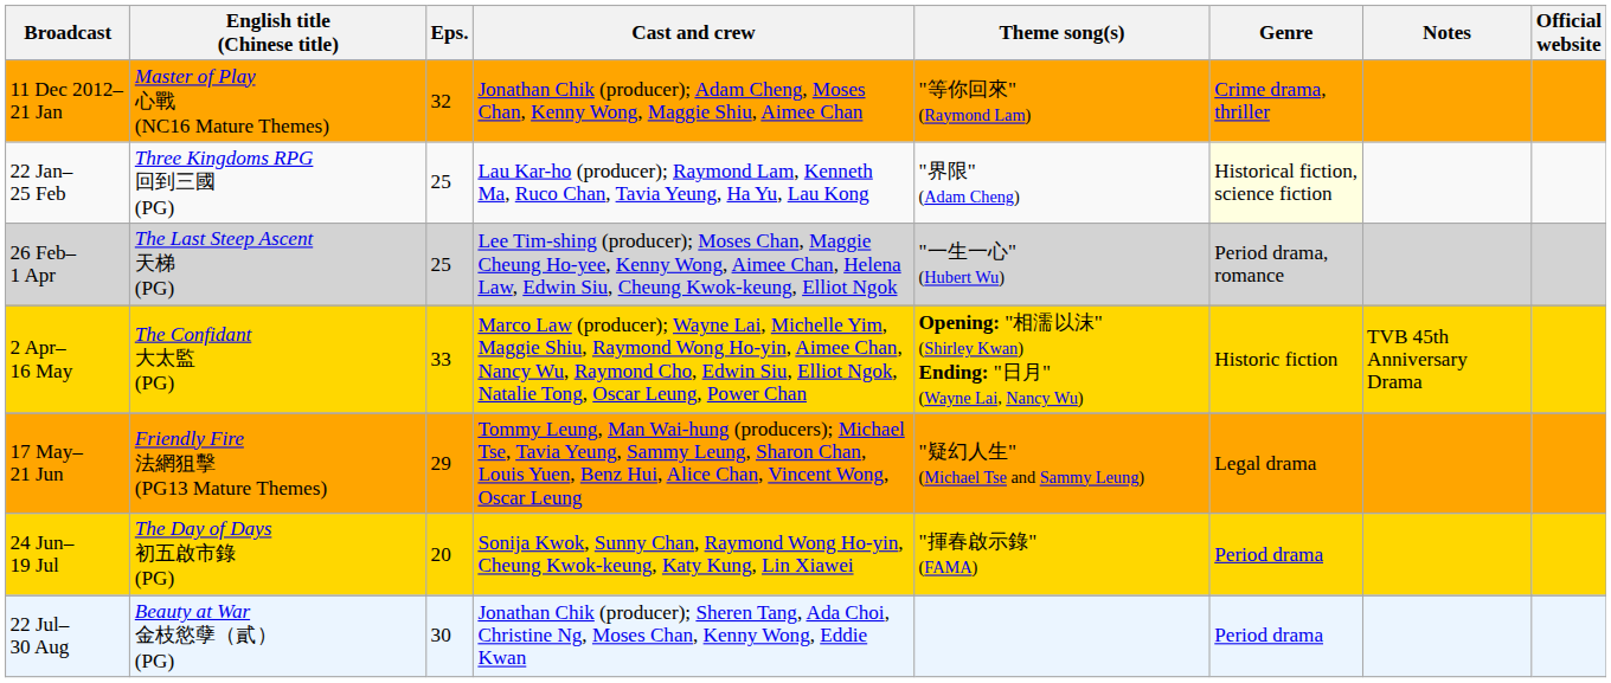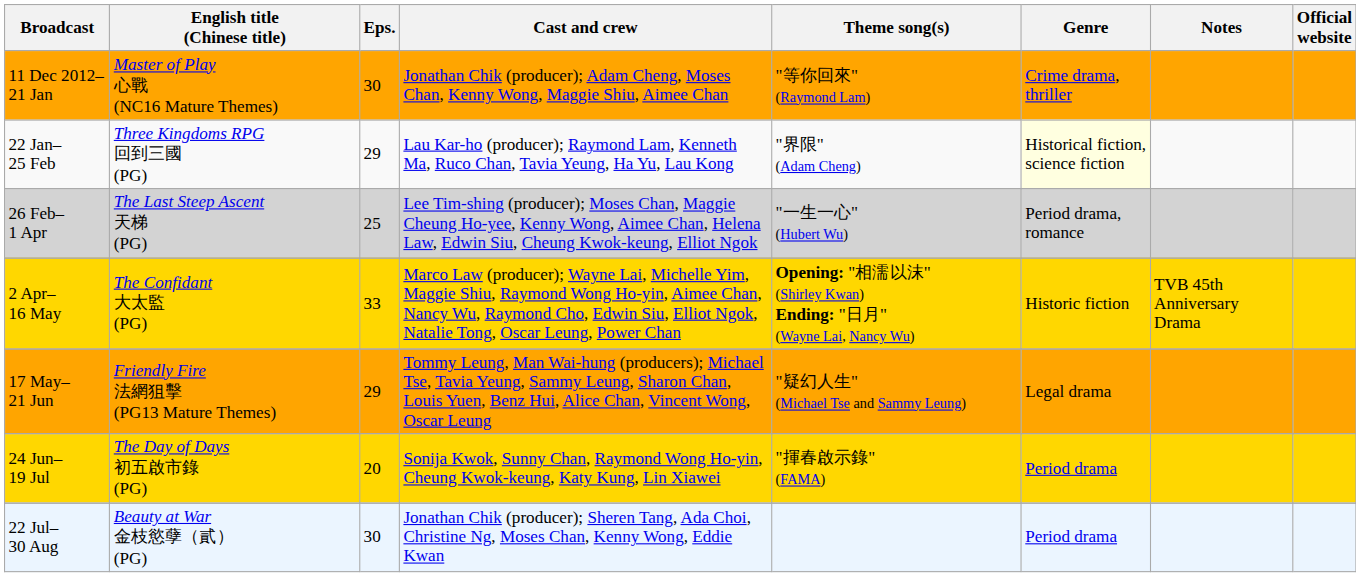 <table class="wikitable sortable" width="100%" style="text-align: left">
 <tr>
 <th align=center width=8% bgcolor="silver">Broadcast</th>
 <th align=center width=20% bgcolor="silver">English title <br> (Chinese title)</th>
 <th align=center width=1% bgcolor="silver">Eps.</th>
 <th align=center width=30% bgcolor="silver">Cast and crew</th>
 <th align=center width=20% bgcolor="silver">Theme song(s)</th>
 <th align=center width=10% bgcolor="silver">Genre</th>
 <th align=center width=15% bgcolor="silver">Notes</th>
 <th align=center width=1% bgcolor="silver">Official website</th>
 </tr>
 <tr ---- bgcolor="FFA500">
 <td>11 Dec 2012–<br>21 Jan</td>
 <td><em><a href='#'>Master of Play</a></em> <br> 心戰<br>(<span>NC16</span> Mature Themes)</td>
-<td>32</td>
+<td>30</td>
 <td><a href='#'>Jonathan Chik</a> (producer); <a href='#'>Adam Cheng</a>, <a href='#'>Moses Chan</a>, <a href='#'>Kenny Wong</a>, <a href='#'>Maggie Shiu</a>, <a href='#'>Aimee Chan</a></td>
 <td>"等你回來"<br><small>(<a href='#'>Raymond Lam</a>)</small></td>
 <td><a href='#'>Crime drama</a>, <a href='#'>thriller</a></td>
 <td></td>
 <td></td>
 </tr>
 <tr>
 <td>22 Jan–<br> 25 Feb</td>
 <td><em><a href='#'>Three Kingdoms RPG</a></em> <br>回到三國<br>(<span>PG</span>)</td>
-<td>25</td>
+<td>29</td>
 <td><a href='#'>Lau Kar-ho</a> (producer); <a href='#'>Raymond Lam</a>, <a href='#'>Kenneth Ma</a>, <a href='#'>Ruco Chan</a>, <a href='#'>Tavia Yeung</a>, <a href='#'>Ha Yu</a>, <a href='#'>Lau Kong</a></td>
 <td>"界限"<br><small>(<a href='#'>Adam Cheng</a>)</small></td>
 <td style="background: lightyellow;">Historical fiction, science fiction</td>
 <td></td>
 <td></td>
 </tr>
 <tr>
 </tr>
 <tr ---- bgcolor="D3D3D3">
 <td>26 Feb–<br>1 Apr</td>
 <td><em><a href='#'>The Last Steep Ascent</a></em><br>天梯<br>(<span>PG</span>)</td>
 <td>25</td>
 <td><a href='#'>Lee Tim-shing</a> (producer); <a href='#'>Moses Chan</a>, <a href='#'>Maggie Cheung Ho-yee</a>, <a href='#'>Kenny Wong</a>, <a href='#'>Aimee Chan</a>, <a href='#'>Helena Law</a>, <a href='#'>Edwin Siu</a>, <a href='#'>Cheung Kwok-keung</a>, <a href='#'>Elliot Ngok</a></td>
 <td>"一生一心"<br><small>(<a href='#'>Hubert Wu</a>)</small></td>
 <td>Period drama, romance</td>
 <td></td>
 <td></td>
 </tr>
 <tr>
 </tr>
 <tr ---- bgcolor="FFD700">
 <td>2 Apr–<br>16 May</td>
 <td><em><a href='#'>The Confidant</a></em><br>大太監<br>(<span>PG</span>)</td>
 <td>33</td>
 <td><a href='#'>Marco Law</a> (producer); <a href='#'>Wayne Lai</a>, <a href='#'>Michelle Yim</a>, <a href='#'>Maggie Shiu</a>, <a href='#'>Raymond Wong Ho-yin</a>, <a href='#'>Aimee Chan</a>, <a href='#'>Nancy Wu</a>, <a href='#'>Raymond Cho</a>, <a href='#'>Edwin Siu</a>, <a href='#'>Elliot Ngok</a>, <a href='#'>Natalie Tong</a>, <a href='#'>Oscar Leung</a>, <a href='#'>Power Chan</a></td>
 <td><strong>Opening:</strong> "相濡以沫"<br><small>(<a href='#'>Shirley Kwan</a>)</small><br><strong>Ending:</strong> "日月"<br><small>(<a href='#'>Wayne Lai</a>, <a href='#'>Nancy Wu</a>)</small></td>
 <td>Historic fiction</td>
 <td>TVB 45th Anniversary Drama</td>
 <td></td>
 </tr>
 <tr>
 </tr>
 <tr ---- bgcolor="FFA500">
 <td>17 May–<br>21 Jun</td>
 <td><em><a href='#'>Friendly Fire</a></em><br>法網狙擊<br>(<span>PG13</span> Mature Themes)</td>
 <td>29</td>
 <td><a href='#'>Tommy Leung</a>, <a href='#'>Man Wai-hung</a> (producers); <a href='#'>Michael Tse</a>, <a href='#'>Tavia Yeung</a>, <a href='#'>Sammy Leung</a>, <a href='#'>Sharon Chan</a>, <a href='#'>Louis Yuen</a>, <a href='#'>Benz Hui</a>, <a href='#'>Alice Chan</a>, <a href='#'>Vincent Wong</a>, <a href='#'>Oscar Leung</a></td>
 <td>"疑幻人生" <br><small>(<a href='#'>Michael Tse</a> and <a href='#'>Sammy Leung</a>)</small></td>
 <td>Legal drama</td>
 <td></td>
 <td></td>
 </tr>
 <tr>
 </tr>
 <tr ---- bgcolor="FFD700">
 <td>24 Jun–<br>19 Jul</td>
 <td><em><a href='#'>The Day of Days</a></em><br>初五啟市錄<br>(<span>PG</span>)</td>
 <td>20</td>
 <td><a href='#'>Sonija Kwok</a>, <a href='#'>Sunny Chan</a>, <a href='#'>Raymond Wong Ho-yin</a>, <a href='#'>Cheung Kwok-keung</a>, <a href='#'>Katy Kung</a>, <a href='#'>Lin Xiawei</a></td>
 <td>"揮春啟示錄"<br><small>(<a href='#'>FAMA</a>)</small></td>
 <td><a href='#'>Period drama</a></td>
 <td></td>
 <td></td>
 </tr>
 <tr>
 </tr>
 <tr ---- bgcolor="ebf5ff">
 <td>22 Jul–<br>30 Aug</td>
 <td><em><a href='#'>Beauty at War</a></em><br>金枝慾孽（貳）<br>(<span>PG</span>)</td>
 <td>30</td>
 <td><a href='#'>Jonathan Chik</a> (producer); <a href='#'>Sheren Tang</a>, <a href='#'>Ada Choi</a>, <a href='#'>Christine Ng</a>, <a href='#'>Moses Chan</a>, <a href='#'>Kenny Wong</a>, <a href='#'>Eddie Kwan</a></td>
 <td></td>
 <td><a href='#'>Period drama</a></td>
 <td></td>
 <td></td>
 </tr>
 </table>
